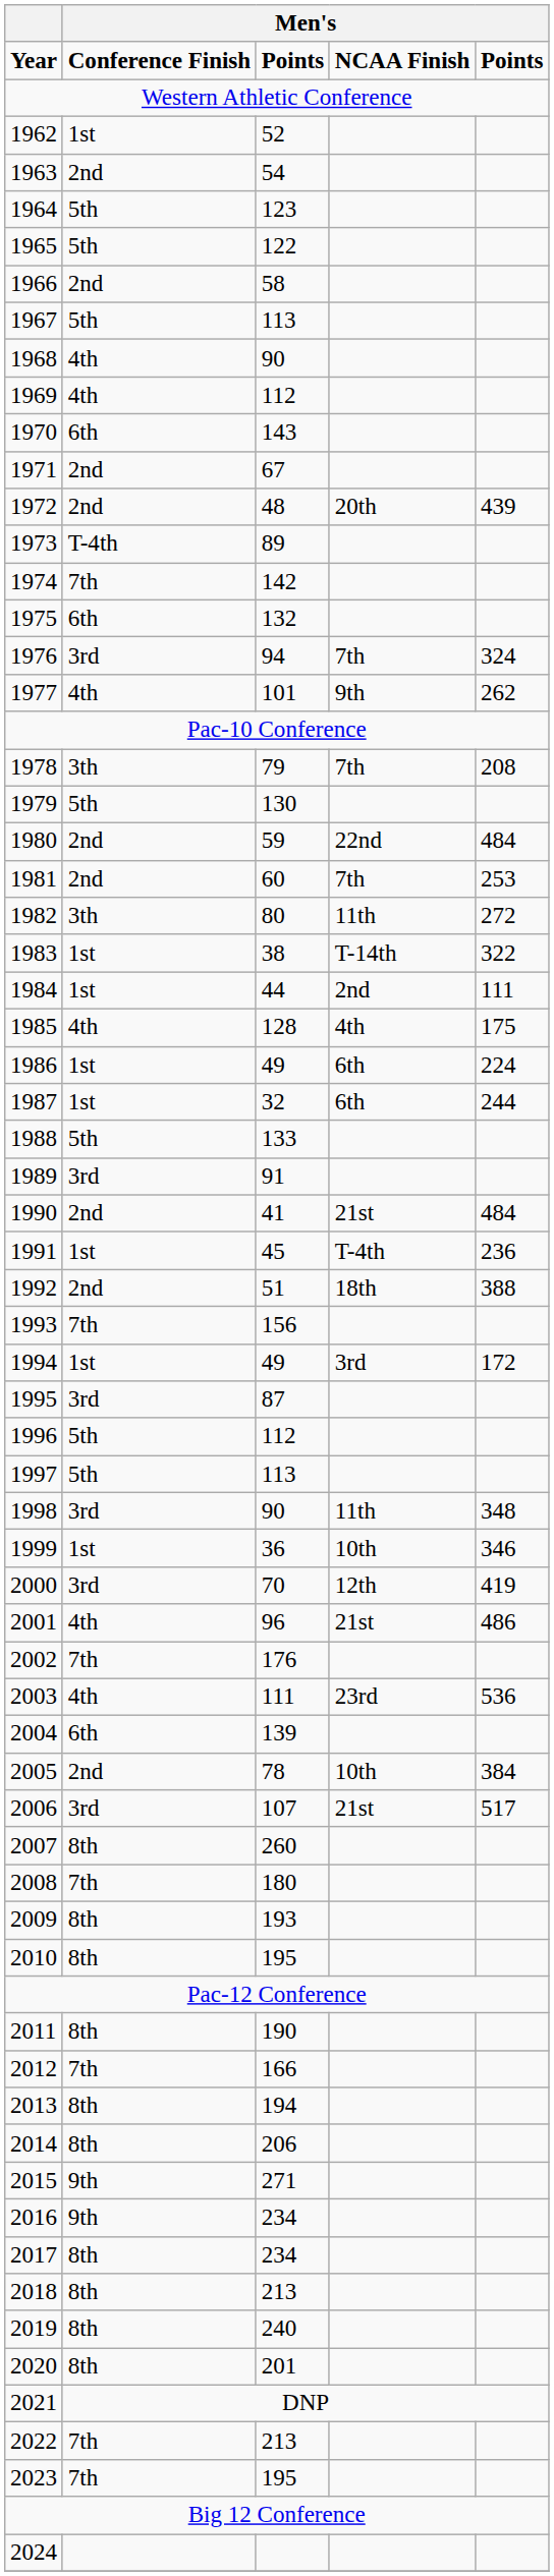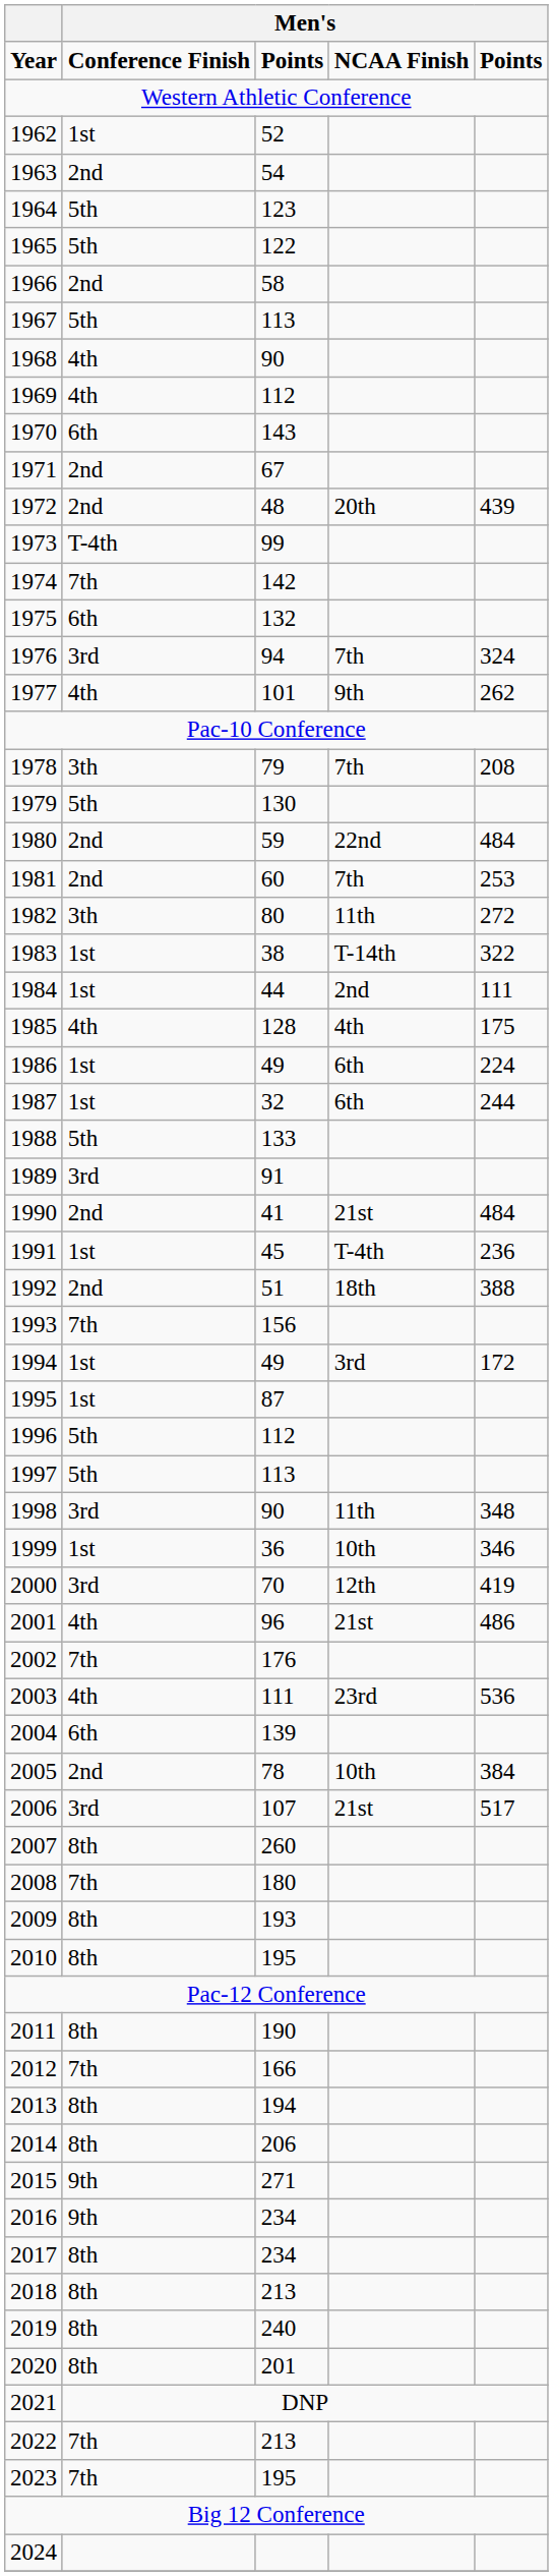 <table class="wikitable">
 <tr>
 <th></th>
 <th colspan="4">Men's</th>
 </tr>
 <tr>
 <td><strong>Year</strong></td>
 <td><strong>Conference Finish</strong></td>
 <td><strong>Points</strong></td>
 <td><strong>NCAA Finish</strong></td>
 <td><strong>Points</strong></td>
 </tr>
 <tr>
 <td colspan="5" align="center"><a href='#'>Western Athletic Conference</a></td>
 </tr>
 <tr>
 <td>1962</td>
 <td>1st</td>
 <td>52</td>
 <td></td>
 <td></td>
 </tr>
 <tr>
 <td>1963</td>
 <td>2nd</td>
 <td>54</td>
 <td></td>
 <td></td>
 </tr>
 <tr>
 <td>1964</td>
 <td>5th</td>
 <td>123</td>
 <td></td>
 <td></td>
 </tr>
 <tr>
 <td>1965</td>
 <td>5th</td>
 <td>122</td>
 <td></td>
 <td></td>
 </tr>
 <tr>
 <td>1966</td>
 <td>2nd</td>
 <td>58</td>
 <td></td>
 <td></td>
 </tr>
 <tr>
 <td>1967</td>
 <td>5th</td>
 <td>113</td>
 <td></td>
 <td></td>
 </tr>
 <tr>
 <td>1968</td>
 <td>4th</td>
 <td>90</td>
 <td></td>
 <td></td>
 </tr>
 <tr>
 <td>1969</td>
 <td>4th</td>
 <td>112</td>
 <td></td>
 <td></td>
 </tr>
 <tr>
 <td>1970</td>
 <td>6th</td>
 <td>143</td>
 <td></td>
 <td></td>
 </tr>
 <tr>
 <td>1971</td>
 <td>2nd</td>
 <td>67</td>
 <td></td>
 <td></td>
 </tr>
 <tr>
 <td>1972</td>
 <td>2nd</td>
 <td>48</td>
 <td>20th</td>
 <td>439</td>
 </tr>
 <tr>
 <td>1973</td>
 <td>T-4th</td>
-<td>89</td>
+<td>99</td>
 <td></td>
 <td></td>
 </tr>
 <tr>
 <td>1974</td>
 <td>7th</td>
 <td>142</td>
 <td></td>
 <td></td>
 </tr>
 <tr>
 <td>1975</td>
 <td>6th</td>
 <td>132</td>
 <td></td>
 <td></td>
 </tr>
 <tr>
 <td>1976</td>
 <td>3rd</td>
 <td>94</td>
 <td>7th</td>
 <td>324</td>
 </tr>
 <tr>
 <td>1977</td>
 <td>4th</td>
 <td>101</td>
 <td>9th</td>
 <td>262</td>
 </tr>
 <tr>
 <td colspan="5" align="center"><a href='#'>Pac-10 Conference</a></td>
 </tr>
 <tr>
 <td>1978</td>
 <td>3th</td>
 <td>79</td>
 <td>7th</td>
 <td>208</td>
 </tr>
 <tr>
 <td>1979</td>
 <td>5th</td>
 <td>130</td>
 <td></td>
 <td></td>
 </tr>
 <tr>
 <td>1980</td>
 <td>2nd</td>
 <td>59</td>
 <td>22nd</td>
 <td>484</td>
 </tr>
 <tr>
 <td>1981</td>
 <td>2nd</td>
 <td>60</td>
 <td>7th</td>
 <td>253</td>
 </tr>
 <tr>
 <td>1982</td>
 <td>3th</td>
 <td>80</td>
 <td>11th</td>
 <td>272</td>
 </tr>
 <tr>
 <td>1983</td>
 <td>1st</td>
 <td>38</td>
 <td>T-14th</td>
 <td>322</td>
 </tr>
 <tr>
 <td>1984</td>
 <td>1st</td>
 <td>44</td>
 <td>2nd</td>
 <td>111</td>
 </tr>
 <tr>
 <td>1985</td>
 <td>4th</td>
 <td>128</td>
 <td>4th</td>
 <td>175</td>
 </tr>
 <tr>
 <td>1986</td>
 <td>1st</td>
 <td>49</td>
 <td>6th</td>
 <td>224</td>
 </tr>
 <tr>
 <td>1987</td>
 <td>1st</td>
 <td>32</td>
 <td>6th</td>
 <td>244</td>
 </tr>
 <tr>
 <td>1988</td>
 <td>5th</td>
 <td>133</td>
 <td></td>
 <td></td>
 </tr>
 <tr>
 <td>1989</td>
 <td>3rd</td>
 <td>91</td>
 <td></td>
 <td></td>
 </tr>
 <tr>
 <td>1990</td>
 <td>2nd</td>
 <td>41</td>
 <td>21st</td>
 <td>484</td>
 </tr>
 <tr>
 <td>1991</td>
 <td>1st</td>
 <td>45</td>
 <td>T-4th</td>
 <td>236</td>
 </tr>
 <tr>
 <td>1992</td>
 <td>2nd</td>
 <td>51</td>
 <td>18th</td>
 <td>388</td>
 </tr>
 <tr>
 <td>1993</td>
 <td>7th</td>
 <td>156</td>
 <td></td>
 <td></td>
 </tr>
 <tr>
 <td>1994</td>
 <td>1st</td>
 <td>49</td>
 <td>3rd</td>
 <td>172</td>
 </tr>
 <tr>
 <td>1995</td>
-<td>3rd</td>
+<td>1st</td>
 <td>87</td>
 <td></td>
 <td></td>
 </tr>
 <tr>
 <td>1996</td>
 <td>5th</td>
 <td>112</td>
 <td></td>
 <td></td>
 </tr>
 <tr>
 <td>1997</td>
 <td>5th</td>
 <td>113</td>
 <td></td>
 <td></td>
 </tr>
 <tr>
 <td>1998</td>
 <td>3rd</td>
 <td>90</td>
 <td>11th</td>
 <td>348</td>
 </tr>
 <tr>
 <td>1999</td>
 <td>1st</td>
 <td>36</td>
 <td>10th</td>
 <td>346</td>
 </tr>
 <tr>
 <td>2000</td>
 <td>3rd</td>
 <td>70</td>
 <td>12th</td>
 <td>419</td>
 </tr>
 <tr>
 <td>2001</td>
 <td>4th</td>
 <td>96</td>
 <td>21st</td>
 <td>486</td>
 </tr>
 <tr>
 <td>2002</td>
 <td>7th</td>
 <td>176</td>
 <td></td>
 <td></td>
 </tr>
 <tr>
 <td>2003</td>
 <td>4th</td>
 <td>111</td>
 <td>23rd</td>
 <td>536</td>
 </tr>
 <tr>
 <td>2004</td>
 <td>6th</td>
 <td>139</td>
 <td></td>
 <td></td>
 </tr>
 <tr>
 <td>2005</td>
 <td>2nd</td>
 <td>78</td>
 <td>10th</td>
 <td>384</td>
 </tr>
 <tr>
 <td>2006</td>
 <td>3rd</td>
 <td>107</td>
 <td>21st</td>
 <td>517</td>
 </tr>
 <tr>
 <td>2007</td>
 <td>8th</td>
 <td>260</td>
 <td></td>
 <td></td>
 </tr>
 <tr>
 <td>2008</td>
 <td>7th</td>
 <td>180</td>
 <td></td>
 <td></td>
 </tr>
 <tr>
 <td>2009</td>
 <td>8th</td>
 <td>193</td>
 <td></td>
 <td></td>
 </tr>
 <tr>
 <td>2010</td>
 <td>8th</td>
 <td>195</td>
 <td></td>
 <td></td>
 </tr>
 <tr>
 <td colspan="5" align="center"><a href='#'>Pac-12 Conference</a></td>
 </tr>
 <tr>
 <td>2011</td>
 <td>8th</td>
 <td>190</td>
 <td></td>
 <td></td>
 </tr>
 <tr>
 <td>2012</td>
 <td>7th</td>
 <td>166</td>
 <td></td>
 <td></td>
 </tr>
 <tr>
 <td>2013</td>
 <td>8th</td>
 <td>194</td>
 <td></td>
 <td></td>
 </tr>
 <tr>
 <td>2014</td>
 <td>8th</td>
 <td>206</td>
 <td></td>
 <td></td>
 </tr>
 <tr>
 <td>2015</td>
 <td>9th</td>
 <td>271</td>
 <td></td>
 <td></td>
 </tr>
 <tr>
 <td>2016</td>
 <td>9th</td>
 <td>234</td>
 <td></td>
 <td></td>
 </tr>
 <tr>
 <td>2017</td>
 <td>8th</td>
 <td>234</td>
 <td></td>
 <td></td>
 </tr>
 <tr>
 <td>2018</td>
 <td>8th</td>
 <td>213</td>
 <td></td>
 <td></td>
 </tr>
 <tr>
 <td>2019</td>
 <td>8th</td>
 <td>240</td>
 <td></td>
 <td></td>
 </tr>
 <tr>
 <td>2020</td>
 <td>8th</td>
 <td>201</td>
 <td></td>
 <td></td>
 </tr>
 <tr>
 <td>2021</td>
 <td colspan="5" align="center">DNP</td>
 </tr>
 <tr>
 <td>2022</td>
 <td>7th</td>
 <td>213</td>
 <td></td>
 <td></td>
 </tr>
 <tr>
 <td>2023</td>
 <td>7th</td>
 <td>195</td>
 <td></td>
 <td></td>
 </tr>
 <tr>
 <td colspan="5" align="center"><a href='#'>Big 12 Conference</a></td>
 </tr>
 <tr>
 <td>2024</td>
 <td></td>
 <td></td>
 <td></td>
 <td></td>
 </tr>
 <tr>
 </tr>
 </table>
